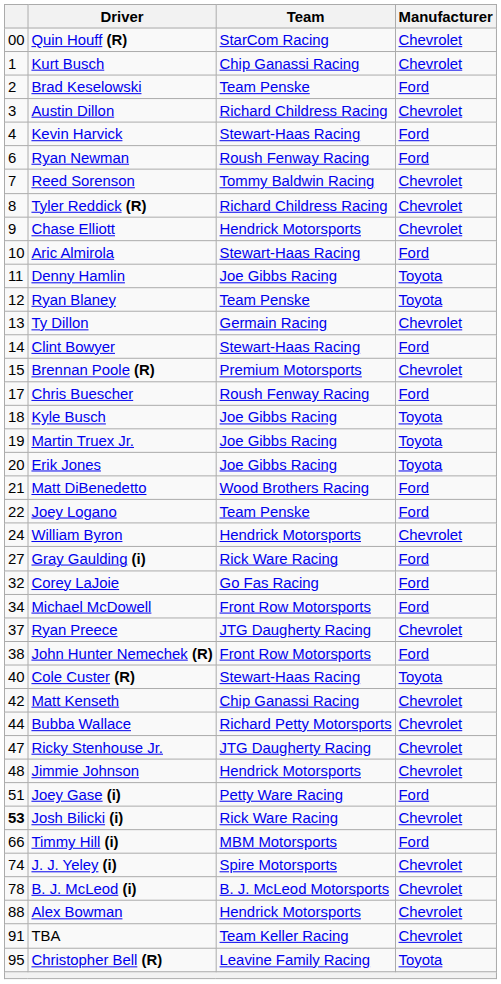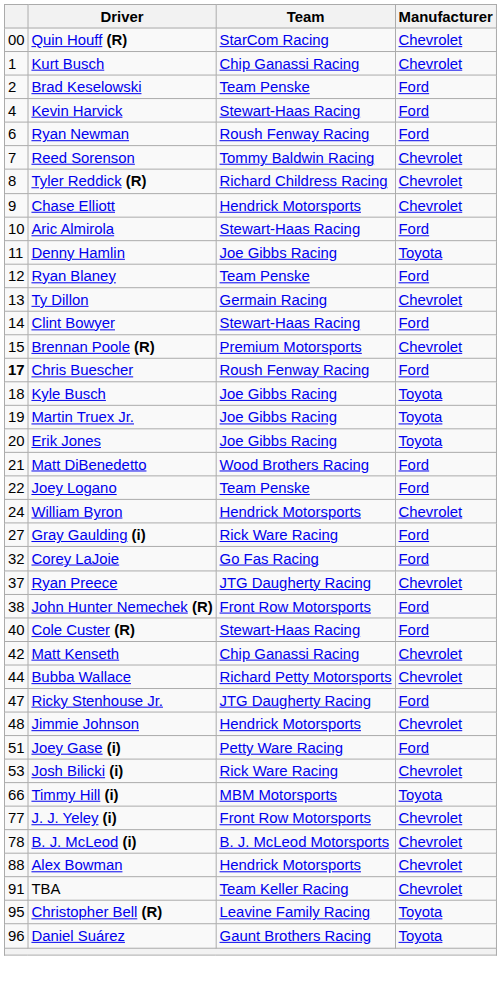 <table class="wikitable" style="font-size:95%">
 <tr>
 <th></th>
 <th>Driver</th>
 <th>Team</th>
 <th>Manufacturer</th>
 </tr>
 <tr>
 <td>00</td>
 <td><a href='#'>Quin Houff</a> <strong>(R)</strong></td>
 <td><a href='#'>StarCom Racing</a></td>
 <td><a href='#'>Chevrolet</a></td>
 </tr>
 <tr>
 <td>1</td>
 <td><a href='#'>Kurt Busch</a></td>
 <td><a href='#'>Chip Ganassi Racing</a></td>
 <td><a href='#'>Chevrolet</a></td>
 </tr>
 <tr>
 <td>2</td>
 <td><a href='#'>Brad Keselowski</a></td>
 <td><a href='#'>Team Penske</a></td>
 <td><a href='#'>Ford</a></td>
-</tr>
-<tr>
-<td>3</td>
-<td><a href='#'>Austin Dillon</a></td>
-<td><a href='#'>Richard Childress Racing</a></td>
-<td><a href='#'>Chevrolet</a></td>
 </tr>
 <tr>
 <td>4</td>
 <td><a href='#'>Kevin Harvick</a></td>
 <td><a href='#'>Stewart-Haas Racing</a></td>
 <td><a href='#'>Ford</a></td>
 </tr>
 <tr>
 <td>6</td>
 <td><a href='#'>Ryan Newman</a></td>
 <td><a href='#'>Roush Fenway Racing</a></td>
 <td><a href='#'>Ford</a></td>
 </tr>
 <tr>
 <td>7</td>
 <td><a href='#'>Reed Sorenson</a></td>
 <td><a href='#'>Tommy Baldwin Racing</a></td>
 <td><a href='#'>Chevrolet</a></td>
 </tr>
 <tr>
 <td>8</td>
 <td><a href='#'>Tyler Reddick</a> <strong>(R)</strong></td>
 <td><a href='#'>Richard Childress Racing</a></td>
 <td><a href='#'>Chevrolet</a></td>
 </tr>
 <tr>
 <td>9</td>
 <td><a href='#'>Chase Elliott</a></td>
 <td><a href='#'>Hendrick Motorsports</a></td>
 <td><a href='#'>Chevrolet</a></td>
 </tr>
 <tr>
 <td>10</td>
 <td><a href='#'>Aric Almirola</a></td>
 <td><a href='#'>Stewart-Haas Racing</a></td>
 <td><a href='#'>Ford</a></td>
 </tr>
 <tr>
 <td>11</td>
 <td><a href='#'>Denny Hamlin</a></td>
 <td><a href='#'>Joe Gibbs Racing</a></td>
 <td><a href='#'>Toyota</a></td>
 </tr>
 <tr>
 <td>12</td>
 <td><a href='#'>Ryan Blaney</a></td>
 <td><a href='#'>Team Penske</a></td>
-<td><a href='#'>Toyota</a></td>
+<td><a href='#'>Ford</a></td>
 </tr>
 <tr>
 <td>13</td>
 <td><a href='#'>Ty Dillon</a></td>
 <td><a href='#'>Germain Racing</a></td>
 <td><a href='#'>Chevrolet</a></td>
 </tr>
 <tr>
 <td>14</td>
 <td><a href='#'>Clint Bowyer</a></td>
 <td><a href='#'>Stewart-Haas Racing</a></td>
 <td><a href='#'>Ford</a></td>
 </tr>
 <tr>
 <td>15</td>
 <td><a href='#'>Brennan Poole</a> <strong>(R)</strong></td>
 <td><a href='#'>Premium Motorsports</a></td>
 <td><a href='#'>Chevrolet</a></td>
 </tr>
 <tr>
-<td>17</td>
+<td><strong>17</strong></td>
 <td><a href='#'>Chris Buescher</a></td>
 <td><a href='#'>Roush Fenway Racing</a></td>
 <td><a href='#'>Ford</a></td>
 </tr>
 <tr>
 <td>18</td>
 <td><a href='#'>Kyle Busch</a></td>
 <td><a href='#'>Joe Gibbs Racing</a></td>
 <td><a href='#'>Toyota</a></td>
 </tr>
 <tr>
 <td>19</td>
 <td><a href='#'>Martin Truex Jr.</a></td>
 <td><a href='#'>Joe Gibbs Racing</a></td>
 <td><a href='#'>Toyota</a></td>
 </tr>
 <tr>
 <td>20</td>
 <td><a href='#'>Erik Jones</a></td>
 <td><a href='#'>Joe Gibbs Racing</a></td>
 <td><a href='#'>Toyota</a></td>
 </tr>
 <tr>
 <td>21</td>
 <td><a href='#'>Matt DiBenedetto</a></td>
 <td><a href='#'>Wood Brothers Racing</a></td>
 <td><a href='#'>Ford</a></td>
 </tr>
 <tr>
 <td>22</td>
 <td><a href='#'>Joey Logano</a></td>
 <td><a href='#'>Team Penske</a></td>
 <td><a href='#'>Ford</a></td>
 </tr>
 <tr>
 <td>24</td>
 <td><a href='#'>William Byron</a></td>
 <td><a href='#'>Hendrick Motorsports</a></td>
 <td><a href='#'>Chevrolet</a></td>
 </tr>
 <tr>
 <td>27</td>
 <td><a href='#'>Gray Gaulding</a> <strong>(i)</strong></td>
 <td><a href='#'>Rick Ware Racing</a></td>
 <td><a href='#'>Ford</a></td>
 </tr>
 <tr>
 <td>32</td>
 <td><a href='#'>Corey LaJoie</a></td>
 <td><a href='#'>Go Fas Racing</a></td>
 <td><a href='#'>Ford</a></td>
 </tr>
 <tr>
-<td>34</td>
-<td><a href='#'>Michael McDowell</a></td>
-<td><a href='#'>Front Row Motorsports</a></td>
-<td><a href='#'>Ford</a></td>
-</tr>
-<tr>
 <td>37</td>
 <td><a href='#'>Ryan Preece</a></td>
 <td><a href='#'>JTG Daugherty Racing</a></td>
 <td><a href='#'>Chevrolet</a></td>
 </tr>
 <tr>
 <td>38</td>
 <td><a href='#'>John Hunter Nemechek</a> <strong>(R)</strong></td>
 <td><a href='#'>Front Row Motorsports</a></td>
 <td><a href='#'>Ford</a></td>
 </tr>
 <tr>
 <td>40</td>
 <td><a href='#'>Cole Custer</a> <strong>(R)</strong></td>
 <td><a href='#'>Stewart-Haas Racing</a></td>
-<td><a href='#'>Toyota</a></td>
+<td><a href='#'>Ford</a></td>
 </tr>
 <tr>
 <td>42</td>
 <td><a href='#'>Matt Kenseth</a></td>
 <td><a href='#'>Chip Ganassi Racing</a></td>
 <td><a href='#'>Chevrolet</a></td>
 </tr>
 <tr>
 <td>44</td>
 <td><a href='#'>Bubba Wallace</a></td>
 <td><a href='#'>Richard Petty Motorsports</a></td>
 <td><a href='#'>Chevrolet</a></td>
 </tr>
 <tr>
 <td>47</td>
 <td><a href='#'>Ricky Stenhouse Jr.</a></td>
 <td><a href='#'>JTG Daugherty Racing</a></td>
-<td><a href='#'>Chevrolet</a></td>
+<td><a href='#'>Ford</a></td>
 </tr>
 <tr>
 <td>48</td>
 <td><a href='#'>Jimmie Johnson</a></td>
 <td><a href='#'>Hendrick Motorsports</a></td>
 <td><a href='#'>Chevrolet</a></td>
 </tr>
 <tr>
 <td>51</td>
 <td><a href='#'>Joey Gase</a> <strong>(i)</strong></td>
 <td><a href='#'>Petty Ware Racing</a></td>
 <td><a href='#'>Ford</a></td>
 </tr>
 <tr>
-<td><strong>53</strong></td>
+<td>53</td>
 <td><a href='#'>Josh Bilicki</a> <strong>(i)</strong></td>
 <td><a href='#'>Rick Ware Racing</a></td>
 <td><a href='#'>Chevrolet</a></td>
 </tr>
 <tr>
 <td>66</td>
 <td><a href='#'>Timmy Hill</a> <strong>(i)</strong></td>
 <td><a href='#'>MBM Motorsports</a></td>
-<td><a href='#'>Ford</a></td>
+<td><a href='#'>Toyota</a></td>
 </tr>
 <tr>
-<td>74</td>
+<td>77</td>
 <td><a href='#'>J. J. Yeley</a> <strong>(i)</strong></td>
-<td><a href='#'>Spire Motorsports</a></td>
+<td><a href='#'>Front Row Motorsports</a></td>
 <td><a href='#'>Chevrolet</a></td>
 </tr>
 <tr>
 <td>78</td>
 <td><a href='#'>B. J. McLeod</a> <strong>(i)</strong></td>
 <td><a href='#'>B. J. McLeod Motorsports</a></td>
 <td><a href='#'>Chevrolet</a></td>
 </tr>
 <tr>
 <td>88</td>
 <td><a href='#'>Alex Bowman</a></td>
 <td><a href='#'>Hendrick Motorsports</a></td>
 <td><a href='#'>Chevrolet</a></td>
 </tr>
 <tr>
 <td>91</td>
 <td>TBA</td>
 <td><a href='#'>Team Keller Racing</a></td>
 <td><a href='#'>Chevrolet</a></td>
 </tr>
 <tr>
 <td>95</td>
 <td><a href='#'>Christopher Bell</a> <strong>(R)</strong></td>
 <td><a href='#'>Leavine Family Racing</a></td>
 <td><a href='#'>Toyota</a></td>
 </tr>
 <tr>
+<td>96</td>
+<td><a href='#'>Daniel Suárez</a></td>
+<td><a href='#'>Gaunt Brothers Racing</a></td>
+<td><a href='#'>Toyota</a></td>
+</tr>
+<tr>
 <th colspan="4"></th>
 </tr>
 </table>
